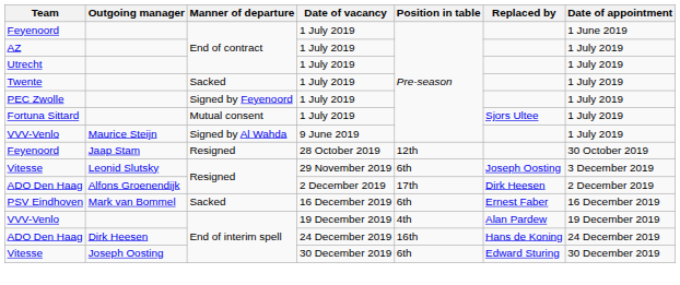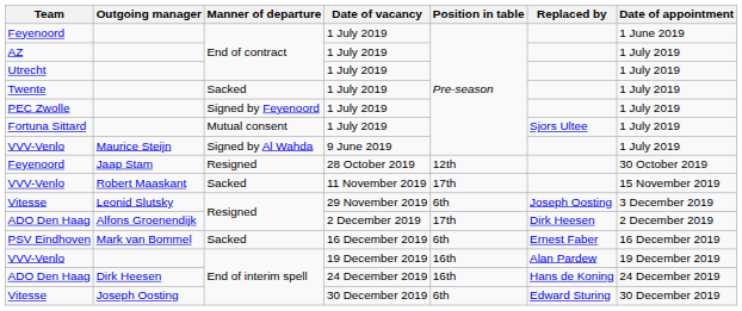 <table class="wikitable sortable">
 <tr>
 <th>Team</th>
 <th>Outgoing manager</th>
 <th>Manner of departure</th>
 <th>Date of vacancy</th>
 <th>Position in table</th>
 <th>Replaced by</th>
 <th>Date of appointment</th>
 </tr>
 <tr>
 <td><a href='#'>Feyenoord</a></td>
 <td> </td>
 <td rowspan="3">End of contract</td>
 <td>1 July 2019</td>
 <td rowspan="7"><em>Pre-season</em></td>
 <td> </td>
 <td>1 June 2019</td>
 </tr>
 <tr>
 <td><a href='#'>AZ</a></td>
 <td> </td>
 <td>1 July 2019</td>
 <td> </td>
 <td>1 July 2019</td>
 </tr>
 <tr>
 <td><a href='#'>Utrecht</a></td>
 <td> </td>
 <td>1 July 2019</td>
 <td> </td>
 <td>1 July 2019</td>
 </tr>
 <tr>
 <td><a href='#'>Twente</a></td>
 <td> </td>
 <td>Sacked</td>
 <td>1 July 2019</td>
 <td> </td>
 <td>1 July 2019</td>
 </tr>
 <tr>
 <td><a href='#'>PEC Zwolle</a></td>
 <td> </td>
 <td>Signed by <a href='#'>Feyenoord</a></td>
 <td>1 July 2019</td>
 <td> </td>
 <td>1 July 2019</td>
 </tr>
 <tr>
 <td><a href='#'>Fortuna Sittard</a></td>
 <td> </td>
 <td>Mutual consent</td>
 <td>1 July 2019</td>
 <td> <a href='#'>Sjors Ultee</a></td>
 <td>1 July 2019</td>
 </tr>
 <tr>
 <td><a href='#'>VVV-Venlo</a></td>
 <td> <a href='#'>Maurice Steijn</a></td>
 <td>Signed by <a href='#'>Al Wahda</a></td>
 <td>9 June 2019</td>
 <td> </td>
 <td>1 July 2019</td>
 </tr>
 <tr>
 <td><a href='#'>Feyenoord</a></td>
 <td> <a href='#'>Jaap Stam</a></td>
 <td>Resigned</td>
 <td>28 October 2019</td>
 <td>12th</td>
 <td> </td>
 <td>30 October 2019</td>
 </tr>
 <tr>
+<td><a href='#'>VVV-Venlo</a></td>
+<td> <a href='#'>Robert Maaskant</a></td>
+<td>Sacked</td>
+<td>11 November 2019</td>
+<td>17th</td>
+<td>  </td>
+<td>15 November 2019</td>
+</tr>
+<tr>
 <td><a href='#'>Vitesse</a></td>
 <td> <a href='#'>Leonid Slutsky</a></td>
 <td rowspan=2>Resigned</td>
 <td>29 November 2019</td>
 <td>6th</td>
 <td> <a href='#'>Joseph Oosting</a> </td>
 <td>3 December 2019</td>
 </tr>
 <tr>
 <td><a href='#'>ADO Den Haag</a></td>
 <td> <a href='#'>Alfons Groenendijk</a></td>
 <td>2 December 2019</td>
 <td>17th</td>
 <td> <a href='#'>Dirk Heesen</a> </td>
 <td>2 December 2019</td>
 </tr>
 <tr>
 <td><a href='#'>PSV Eindhoven</a></td>
 <td> <a href='#'>Mark van Bommel</a></td>
 <td>Sacked</td>
 <td>16 December 2019</td>
 <td>6th</td>
 <td> <a href='#'>Ernest Faber</a> </td>
 <td>16 December 2019</td>
 </tr>
 <tr>
 <td><a href='#'>VVV-Venlo</a></td>
 <td>  </td>
 <td rowspan=3>End of interim spell</td>
 <td>19 December 2019</td>
-<td>4th</td>
+<td>16th</td>
 <td> <a href='#'>Alan Pardew</a></td>
 <td>19 December 2019</td>
 </tr>
 <tr>
 <td><a href='#'>ADO Den Haag</a></td>
 <td> <a href='#'>Dirk Heesen</a> </td>
 <td>24 December 2019</td>
 <td>16th</td>
 <td> <a href='#'>Hans de Koning</a></td>
 <td>24 December 2019</td>
 </tr>
 <tr>
 <td><a href='#'>Vitesse</a></td>
 <td> <a href='#'>Joseph Oosting</a> </td>
 <td>30 December 2019</td>
 <td>6th</td>
 <td> <a href='#'>Edward Sturing</a></td>
 <td>30 December 2019</td>
 </tr>
 </table>
